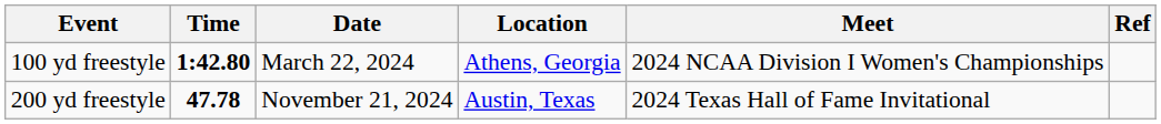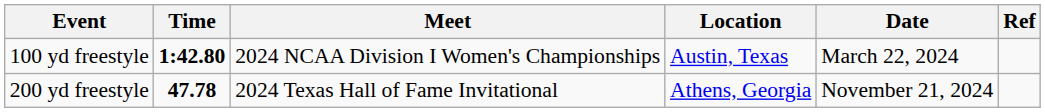 <table class="wikitable">
 <tr>
 <th>Event</th>
 <th>Time</th>
+<th>Meet</th>
+<th>Location</th>
 <th>Date</th>
-<th>Location</th>
-<th>Meet</th>
 <th>Ref</th>
 </tr>
 <tr>
 <td>100 yd freestyle</td>
 <td style="text-align:center;"><strong>1:42.80</strong></td>
+<td>2024 NCAA Division I Women's Championships</td>
+<td><a href='#'>Austin, Texas</a></td>
 <td>March 22, 2024</td>
-<td><a href='#'>Athens, Georgia</a></td>
-<td>2024 NCAA Division I Women's Championships</td>
 <td style="text-align:center;"></td>
 </tr>
 <tr>
 <td>200 yd freestyle</td>
 <td style="text-align:center;"><strong>47.78</strong></td>
+<td>2024 Texas Hall of Fame Invitational</td>
+<td><a href='#'>Athens, Georgia</a></td>
 <td>November 21, 2024</td>
-<td><a href='#'>Austin, Texas</a></td>
-<td>2024 Texas Hall of Fame Invitational</td>
 <td style="text-align:center;"></td>
 </tr>
 </table>
